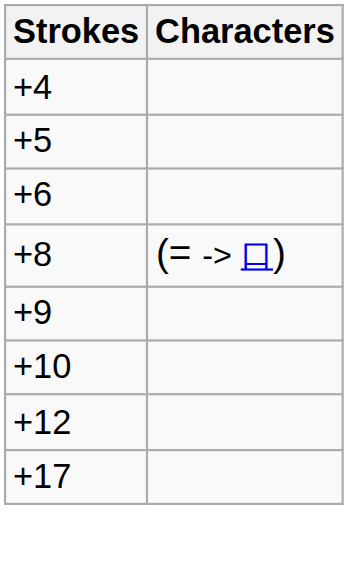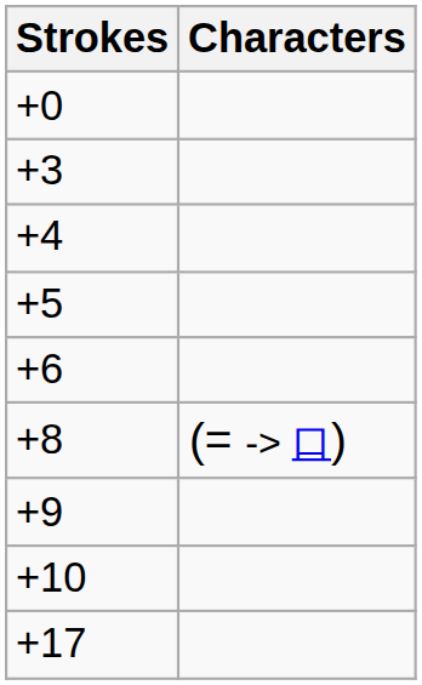 <table class="wikitable">
 <tr>
 <th>Strokes</th>
 <th>Characters</th>
+</tr>
+<tr --->
+<td>+0</td>
+<td style="font-size: large;"></td>
+</tr>
+<tr --->
+<td>+3</td>
+<td style="font-size: large;">  </td>
 </tr>
 <tr --->
 <td>+4</td>
 <td style="font-size: large;"></td>
 </tr>
 <tr --->
 <td>+5</td>
 <td style="font-size: large;"></td>
 </tr>
 <tr --->
 <td>+6</td>
 <td style="font-size: large;"> </td>
 </tr>
 <tr --->
 <td>+8</td>
 <td style="font-size: large;">   (= <small>-> <a href='#'>口</a></small>)</td>
 </tr>
 <tr --->
 <td>+9</td>
 <td style="font-size: large;"></td>
 </tr>
 <tr --->
 <td>+10</td>
 <td style="font-size: large;"> </td>
 </tr>
 <tr --->
-<td>+12</td>
-<td style="font-size: large;"></td>
-</tr>
-<tr --->
 <td>+17</td>
 <td style="font-size: large;"></td>
 </tr>
 </table>
